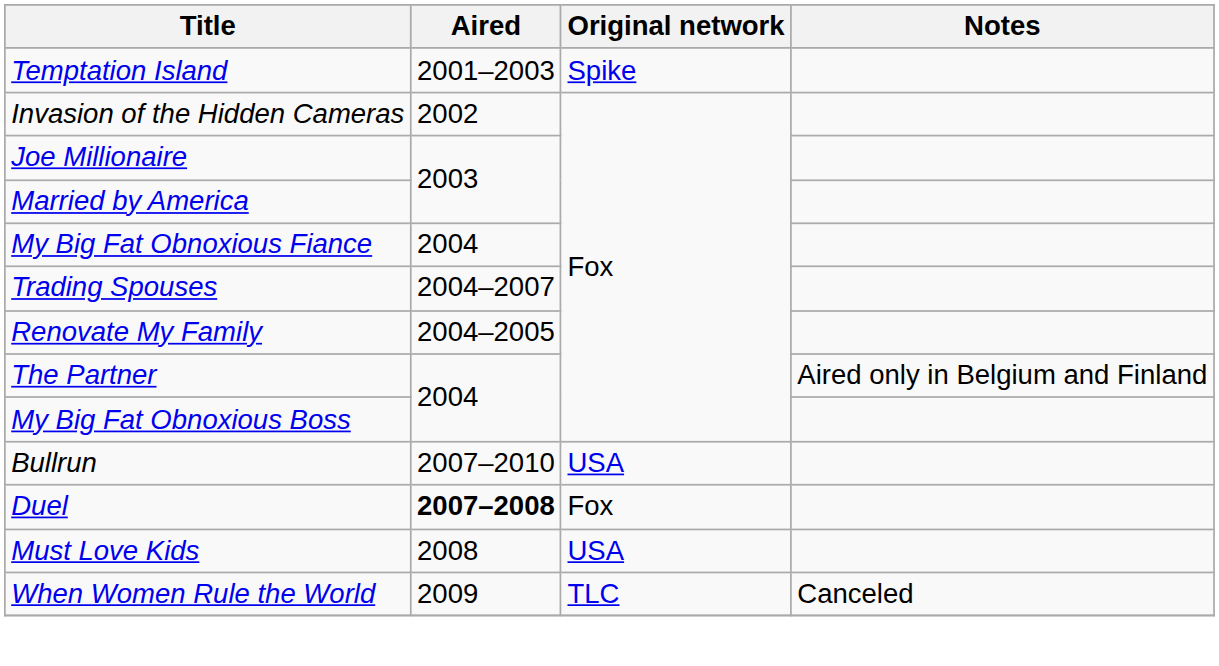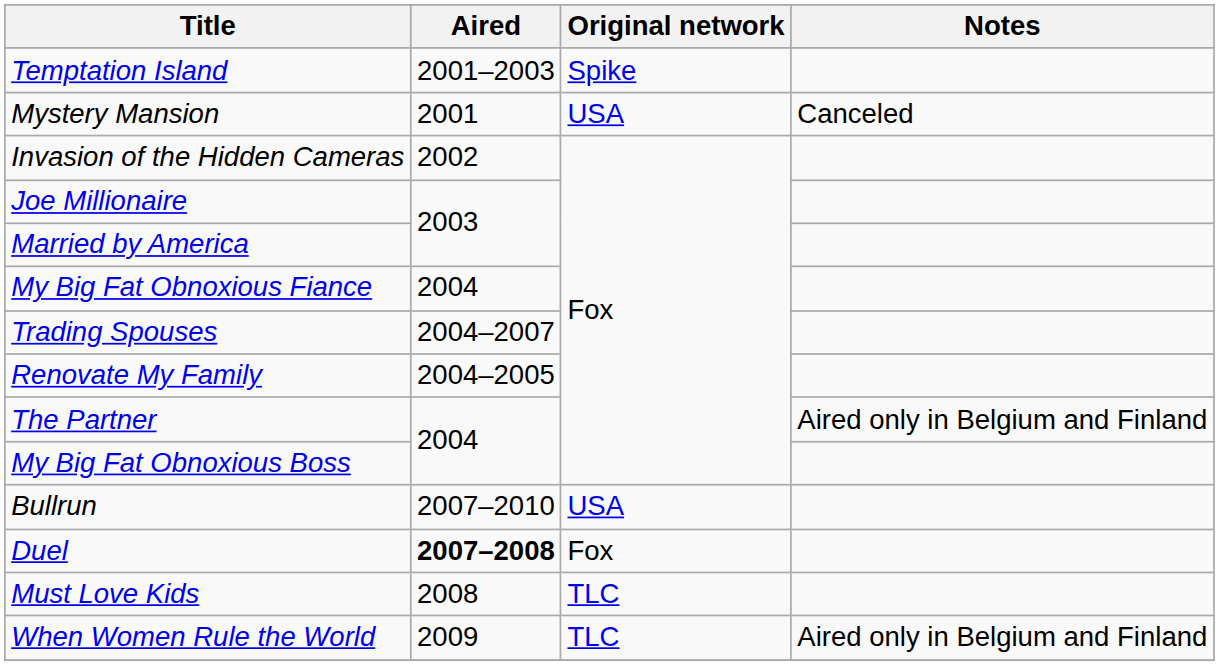 <table class="wikitable">
 <tr style="background:#b0c4de; text-align:center;">
 <th>Title</th>
 <th>Aired</th>
 <th>Original network</th>
 <th>Notes</th>
 </tr>
 <tr>
 <td><em><a href='#'>Temptation Island</a></em></td>
 <td>2001–2003</td>
 <td><a href='#'>Spike</a></td>
 <td></td>
+</tr>
+<tr>
+<td><em>Mystery Mansion</em></td>
+<td>2001</td>
+<td><a href='#'>USA</a></td>
+<td>Canceled</td>
 </tr>
 <tr>
 <td><em>Invasion of the Hidden Cameras</em></td>
 <td>2002</td>
 <td rowspan="8">Fox</td>
 <td></td>
 </tr>
 <tr>
 <td><em><a href='#'>Joe Millionaire</a></em></td>
 <td rowspan="2">2003</td>
 <td></td>
 </tr>
 <tr>
 <td><em><a href='#'>Married by America</a></em></td>
 <td></td>
 </tr>
 <tr>
 <td><em><a href='#'>My Big Fat Obnoxious Fiance</a></em></td>
 <td>2004</td>
 <td></td>
 </tr>
 <tr>
 <td><em><a href='#'>Trading Spouses</a></em></td>
 <td>2004–2007</td>
 <td></td>
 </tr>
 <tr>
 <td><em><a href='#'>Renovate My Family</a></em></td>
 <td>2004–2005</td>
 <td></td>
 </tr>
 <tr>
 <td><em><a href='#'>The Partner</a></em></td>
 <td rowspan="2">2004</td>
 <td>Aired only in Belgium and Finland</td>
 </tr>
 <tr>
 <td><em><a href='#'>My Big Fat Obnoxious Boss</a></em></td>
 <td></td>
 </tr>
 <tr>
 <td><em>Bullrun</em></td>
 <td>2007–2010</td>
 <td><a href='#'>USA</a></td>
 <td></td>
 </tr>
 <tr>
 <td><em><a href='#'>Duel</a></em></td>
 <td><strong>2007–2008</strong></td>
 <td>Fox</td>
 <td></td>
 </tr>
 <tr>
 <td><em><a href='#'>Must Love Kids</a></em></td>
 <td>2008</td>
-<td><a href='#'>USA</a></td>
+<td><a href='#'>TLC</a></td>
 <td></td>
 </tr>
 <tr>
 <td><em><a href='#'>When Women Rule the World</a></em></td>
 <td>2009</td>
 <td><a href='#'>TLC</a></td>
-<td>Canceled</td>
+<td>Aired only in Belgium and Finland</td>
 </tr>
 <tr>
 </tr>
 </table>
